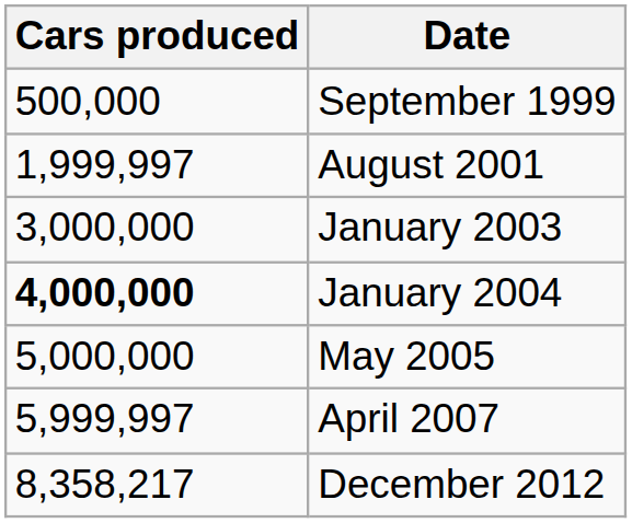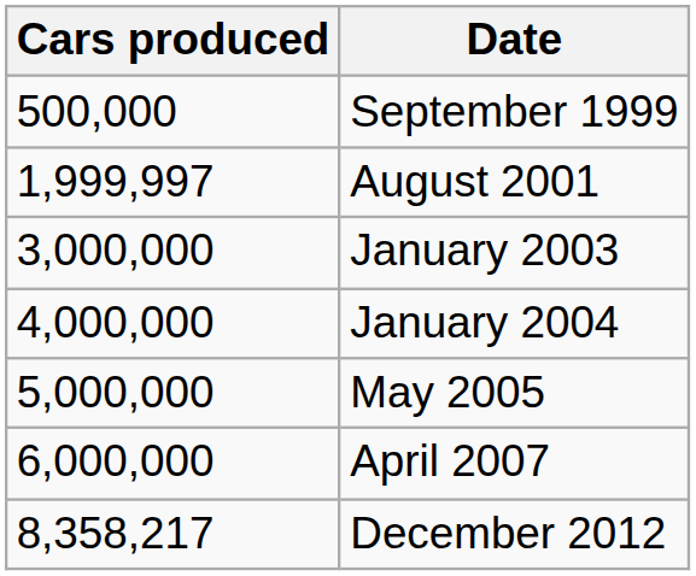 <table class="wikitable">
 <tr>
 <th>Cars produced</th>
 <th>Date</th>
 </tr>
 <tr>
 <td>500,000</td>
 <td>September 1999</td>
 </tr>
 <tr>
 <td>1,999,997</td>
 <td>August 2001</td>
 </tr>
 <tr>
 <td>3,000,000</td>
 <td>January 2003</td>
 </tr>
 <tr>
-<td><strong>4,000,000</strong></td>
+<td>4,000,000</td>
 <td>January 2004</td>
 </tr>
 <tr>
 <td>5,000,000</td>
 <td>May 2005</td>
 </tr>
 <tr>
-<td>5,999,997</td>
+<td>6,000,000</td>
 <td>April 2007</td>
 </tr>
 <tr>
 <td>8,358,217</td>
 <td>December 2012</td>
 </tr>
 </table>
